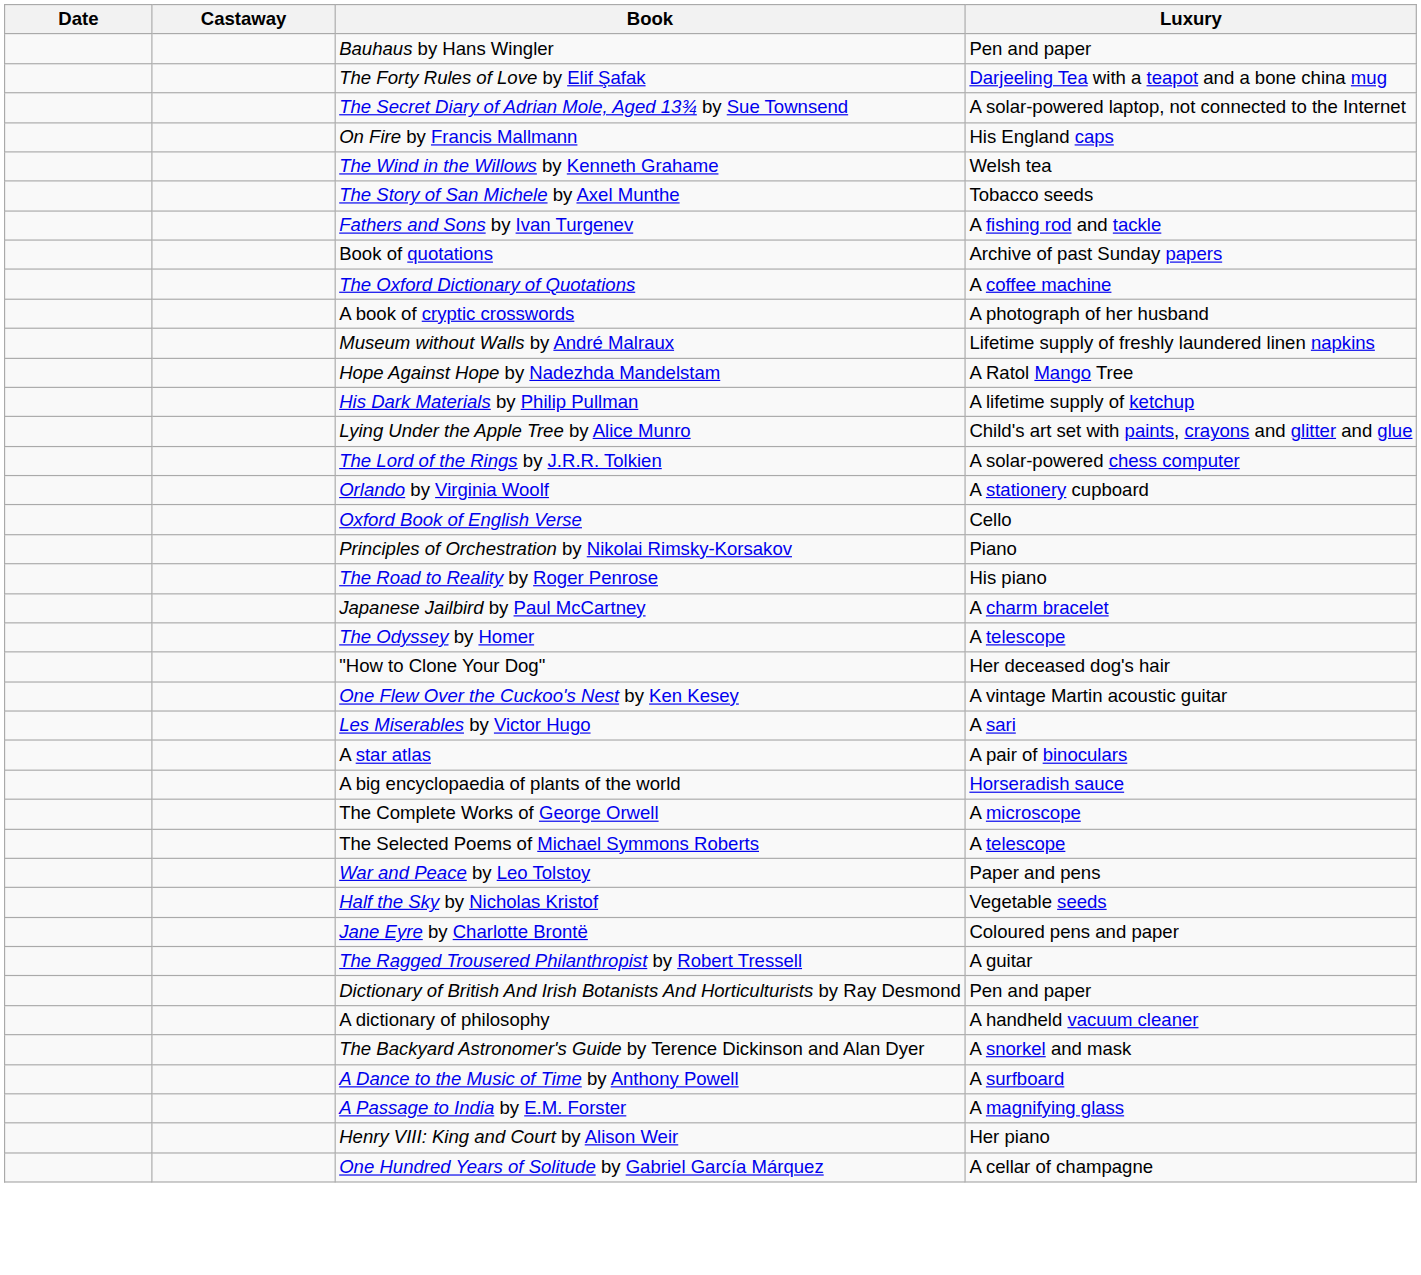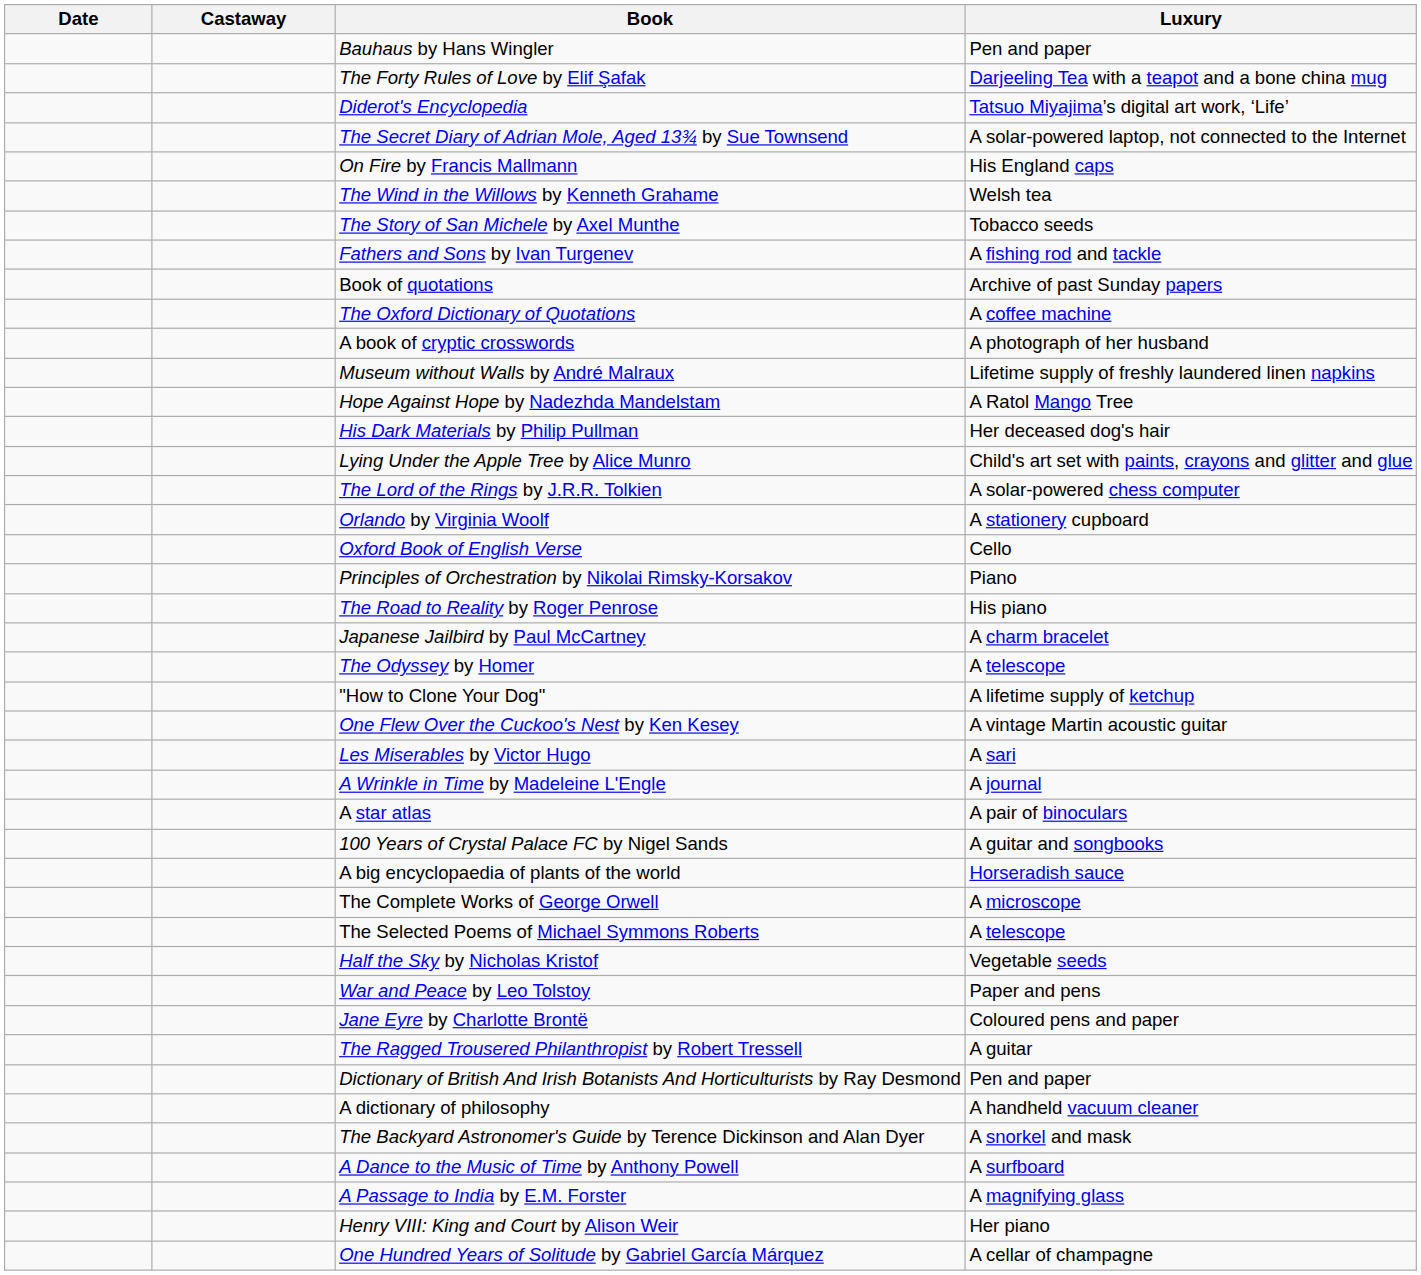 <table class="wikitable sortable">
 <tr>
 <th style="width:120px;">Date</th>
 <th style="width:150px;">Castaway</th>
 <th>Book</th>
 <th>Luxury</th>
 </tr>
 <tr>
 <td></td>
 <td></td>
 <td><em>Bauhaus</em> by Hans Wingler</td>
 <td>Pen and paper</td>
 </tr>
 <tr>
 <td></td>
 <td></td>
 <td><em>The Forty Rules of Love</em> by <a href='#'>Elif Şafak</a></td>
 <td><a href='#'>Darjeeling Tea</a> with a <a href='#'>teapot</a> and a bone china <a href='#'>mug</a></td>
+</tr>
+<tr>
+<td></td>
+<td></td>
+<td><em><a href='#'>Diderot's Encyclopedia</a></em></td>
+<td><a href='#'>Tatsuo Miyajima</a>’s digital art work, ‘Life’</td>
 </tr>
 <tr>
 <td></td>
 <td></td>
 <td><em><a href='#'>The Secret Diary of Adrian Mole, Aged 13¾</a></em> by <a href='#'>Sue Townsend</a></td>
 <td>A solar-powered laptop, not connected to the Internet</td>
 </tr>
 <tr>
 <td></td>
 <td></td>
 <td><em>On Fire</em> by <a href='#'>Francis Mallmann</a></td>
 <td>His England <a href='#'>caps</a></td>
 </tr>
 <tr>
 <td></td>
 <td></td>
 <td><em><a href='#'>The Wind in the Willows</a></em> by <a href='#'>Kenneth Grahame</a></td>
 <td>Welsh tea</td>
 </tr>
 <tr>
 <td></td>
 <td></td>
 <td><em><a href='#'>The Story of San Michele</a></em> by <a href='#'>Axel Munthe</a></td>
 <td>Tobacco seeds</td>
 </tr>
 <tr>
 <td></td>
 <td></td>
 <td><em><a href='#'>Fathers and Sons</a></em> by <a href='#'>Ivan Turgenev</a></td>
 <td>A <a href='#'>fishing rod</a> and <a href='#'>tackle</a></td>
 </tr>
 <tr>
 <td></td>
 <td></td>
 <td>Book of <a href='#'>quotations</a></td>
 <td>Archive of past Sunday <a href='#'>papers</a></td>
 </tr>
 <tr>
 <td></td>
 <td></td>
 <td><em><a href='#'>The Oxford Dictionary of Quotations</a></em></td>
 <td>A <a href='#'>coffee machine</a></td>
 </tr>
 <tr>
 <td></td>
 <td></td>
 <td>A book of <a href='#'>cryptic crosswords</a></td>
 <td>A photograph of her husband</td>
 </tr>
 <tr>
 <td></td>
 <td></td>
 <td><em>Museum without Walls</em> by <a href='#'>André Malraux</a></td>
 <td>Lifetime supply of freshly laundered linen <a href='#'>napkins</a></td>
 </tr>
 <tr>
 <td></td>
 <td></td>
 <td><em>Hope Against Hope</em> by <a href='#'>Nadezhda Mandelstam</a></td>
 <td>A Ratol <a href='#'>Mango</a> Tree</td>
 </tr>
 <tr>
 <td></td>
 <td></td>
 <td><em><a href='#'>His Dark Materials</a></em> by <a href='#'>Philip Pullman</a></td>
-<td>A lifetime supply of <a href='#'>ketchup</a></td>
+<td>Her deceased dog's hair</td>
 </tr>
 <tr>
 <td></td>
 <td></td>
 <td><em>Lying Under the Apple Tree</em> by <a href='#'>Alice Munro</a></td>
 <td>Child's art set with <a href='#'>paints</a>, <a href='#'>crayons</a> and <a href='#'>glitter</a> and <a href='#'>glue</a></td>
 </tr>
 <tr>
 <td></td>
 <td></td>
 <td><em><a href='#'>The Lord of the Rings</a></em> by <a href='#'>J.R.R. Tolkien</a></td>
 <td>A solar-powered <a href='#'>chess computer</a></td>
 </tr>
 <tr>
 <td></td>
 <td></td>
 <td><em><a href='#'>Orlando</a></em> by <a href='#'>Virginia Woolf</a></td>
 <td>A <a href='#'>stationery</a> cupboard</td>
 </tr>
 <tr>
 <td></td>
 <td></td>
 <td><em><a href='#'>Oxford Book of English Verse</a></em></td>
 <td>Cello</td>
 </tr>
 <tr>
 <td></td>
 <td></td>
 <td><em>Principles of Orchestration</em> by <a href='#'>Nikolai Rimsky-Korsakov</a></td>
 <td>Piano</td>
 </tr>
 <tr>
 <td></td>
 <td></td>
 <td><em><a href='#'>The Road to Reality</a></em> by <a href='#'>Roger Penrose</a></td>
 <td>His piano</td>
 </tr>
 <tr>
 <td></td>
 <td></td>
 <td><em>Japanese Jailbird</em> by <a href='#'>Paul McCartney</a></td>
 <td>A <a href='#'>charm bracelet</a></td>
 </tr>
 <tr>
 <td></td>
 <td></td>
 <td><em><a href='#'>The Odyssey</a></em> by <a href='#'>Homer</a></td>
 <td>A <a href='#'>telescope</a></td>
 </tr>
 <tr>
 <td></td>
 <td></td>
 <td>"How to Clone Your Dog"</td>
-<td>Her deceased dog's hair</td>
+<td>A lifetime supply of <a href='#'>ketchup</a></td>
 </tr>
 <tr>
 <td></td>
 <td></td>
 <td><em><a href='#'>One Flew Over the Cuckoo's Nest</a></em> by <a href='#'>Ken Kesey</a></td>
 <td>A vintage Martin acoustic guitar</td>
 </tr>
 <tr>
 <td></td>
 <td></td>
 <td><em><a href='#'>Les Miserables</a></em> by <a href='#'>Victor Hugo</a></td>
 <td>A <a href='#'>sari</a></td>
 </tr>
 <tr>
 <td></td>
 <td></td>
+<td><em><a href='#'>A Wrinkle in Time</a></em> by <a href='#'>Madeleine L'Engle</a></td>
+<td>A <a href='#'>journal</a></td>
+</tr>
+<tr>
+<td></td>
+<td></td>
 <td>A <a href='#'>star atlas</a></td>
 <td>A pair of <a href='#'>binoculars</a></td>
+</tr>
+<tr>
+<td></td>
+<td></td>
+<td><em>100 Years of Crystal Palace FC</em> by Nigel Sands</td>
+<td>A guitar and <a href='#'>songbooks</a></td>
 </tr>
 <tr>
 <td></td>
 <td></td>
 <td>A big encyclopaedia of plants of the world</td>
 <td><a href='#'>Horseradish sauce</a></td>
 </tr>
 <tr>
 <td></td>
 <td></td>
 <td>The Complete Works of <a href='#'>George Orwell</a></td>
 <td>A <a href='#'>microscope</a></td>
 </tr>
 <tr>
 <td></td>
 <td></td>
 <td>The Selected Poems of <a href='#'>Michael Symmons Roberts</a></td>
 <td>A <a href='#'>telescope</a></td>
 </tr>
 <tr>
 <td></td>
 <td></td>
-<td><em><a href='#'>War and Peace</a></em> by <a href='#'>Leo Tolstoy</a></td>
-<td>Paper and pens</td>
+<td><em><a href='#'>Half the Sky</a></em> by <a href='#'>Nicholas Kristof</a></td>
+<td>Vegetable <a href='#'>seeds</a></td>
 </tr>
 <tr>
 <td></td>
 <td></td>
-<td><em><a href='#'>Half the Sky</a></em> by <a href='#'>Nicholas Kristof</a></td>
-<td>Vegetable <a href='#'>seeds</a></td>
+<td><em><a href='#'>War and Peace</a></em> by <a href='#'>Leo Tolstoy</a></td>
+<td>Paper and pens</td>
 </tr>
 <tr>
 <td></td>
 <td></td>
 <td><em><a href='#'>Jane Eyre</a></em> by <a href='#'>Charlotte Brontë</a></td>
 <td>Coloured pens and paper</td>
 </tr>
 <tr>
 <td></td>
 <td></td>
 <td><em><a href='#'>The Ragged Trousered Philanthropist</a></em> by <a href='#'>Robert Tressell</a></td>
 <td>A guitar</td>
 </tr>
 <tr>
 <td></td>
 <td></td>
 <td><em>Dictionary of British And Irish Botanists And Horticulturists</em> by Ray Desmond</td>
 <td>Pen and paper</td>
 </tr>
 <tr>
 <td></td>
 <td></td>
 <td>A dictionary of philosophy</td>
 <td>A handheld <a href='#'>vacuum cleaner</a></td>
 </tr>
 <tr>
 <td></td>
 <td></td>
 <td><em>The Backyard Astronomer's Guide</em> by Terence Dickinson and Alan Dyer</td>
 <td>A <a href='#'>snorkel</a> and mask</td>
 </tr>
 <tr>
 <td></td>
 <td></td>
 <td><em><a href='#'>A Dance to the Music of Time</a></em> by <a href='#'>Anthony Powell</a></td>
 <td>A <a href='#'>surfboard</a></td>
 </tr>
 <tr>
 <td></td>
 <td></td>
 <td><em><a href='#'>A Passage to India</a></em> by <a href='#'>E.M. Forster</a></td>
 <td>A <a href='#'>magnifying glass</a></td>
 </tr>
 <tr>
 <td></td>
 <td></td>
 <td><em>Henry VIII: King and Court</em> by <a href='#'>Alison Weir</a></td>
 <td>Her piano</td>
 </tr>
 <tr>
 <td></td>
 <td></td>
 <td><em><a href='#'>One Hundred Years of Solitude</a></em> by <a href='#'>Gabriel García Márquez</a></td>
 <td>A cellar of champagne</td>
 </tr>
 </table>
